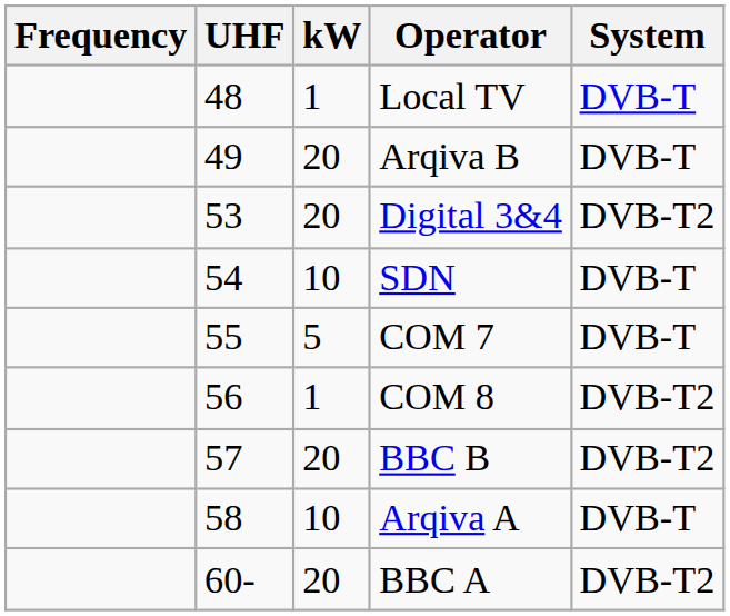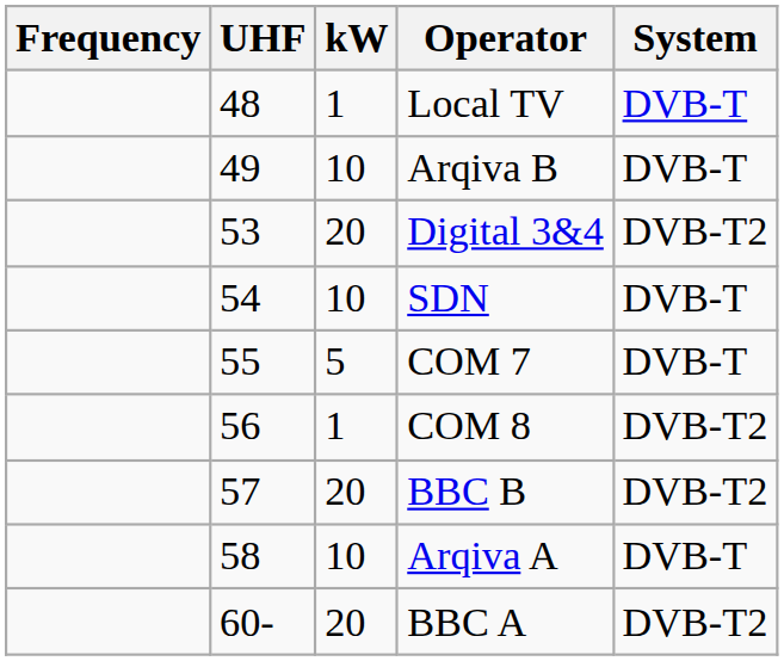 <table class="wikitable sortable">
 <tr>
 <th>Frequency</th>
 <th>UHF</th>
 <th>kW</th>
 <th>Operator</th>
 <th>System</th>
 </tr>
 <tr>
 <td></td>
 <td>48</td>
 <td>1</td>
 <td>Local TV</td>
 <td><a href='#'>DVB-T</a></td>
 </tr>
 <tr>
 <td></td>
 <td>49</td>
-<td>20</td>
+<td>10</td>
 <td>Arqiva B</td>
 <td>DVB-T</td>
 </tr>
 <tr>
 <td></td>
 <td>53</td>
 <td>20</td>
 <td><a href='#'>Digital 3&4</a></td>
 <td>DVB-T2</td>
 </tr>
 <tr>
 <td></td>
 <td>54</td>
 <td>10</td>
 <td><a href='#'>SDN</a></td>
 <td>DVB-T</td>
 </tr>
 <tr>
 <td></td>
 <td>55</td>
 <td>5</td>
 <td>COM 7</td>
 <td>DVB-T</td>
 </tr>
 <tr>
 <td></td>
 <td>56</td>
 <td>1</td>
 <td>COM 8</td>
 <td>DVB-T2</td>
 </tr>
 <tr>
 <td></td>
 <td>57</td>
 <td>20</td>
 <td><a href='#'>BBC</a> B</td>
 <td>DVB-T2</td>
 </tr>
 <tr>
 <td></td>
 <td>58</td>
 <td>10</td>
 <td><a href='#'>Arqiva</a> A</td>
 <td>DVB-T</td>
 </tr>
 <tr>
 <td></td>
 <td>60-</td>
 <td>20</td>
 <td>BBC A</td>
 <td>DVB-T2</td>
 </tr>
 </table>
